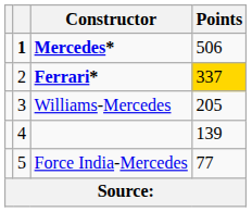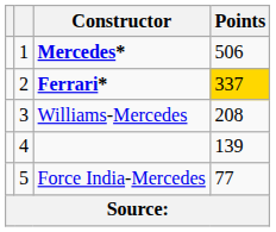 <table class="wikitable" style="font-size: 85%;">
 <tr>
 <th></th>
 <th></th>
 <th>Constructor</th>
 <th>Points</th>
 </tr>
 <tr>
 <td align="left"></td>
-<td align="center"><strong>1</strong></td>
+<td align="center">1</td>
 <td> <strong><a href='#'>Mercedes</a>*</strong></td>
 <td align="left">506</td>
 </tr>
 <tr>
 <td align="left"></td>
 <td align="center">2</td>
 <td> <strong><a href='#'>Ferrari</a>*</strong></td>
 <td align="left" style="background: gold;">337</td>
 </tr>
 <tr>
 <td align="left"></td>
 <td align="center">3</td>
 <td> <a href='#'>Williams</a>-<a href='#'>Mercedes</a></td>
-<td align="left">205</td>
+<td align="left">208</td>
 </tr>
 <tr>
 <td align="left"></td>
 <td align="center">4</td>
 <td></td>
 <td align="left">139</td>
 </tr>
 <tr>
 <td align="left"></td>
 <td align="center">5</td>
 <td> <a href='#'>Force India</a>-<a href='#'>Mercedes</a></td>
 <td align="left">77</td>
 </tr>
 <tr>
 <th colspan=4>Source:</th>
 </tr>
 </table>
